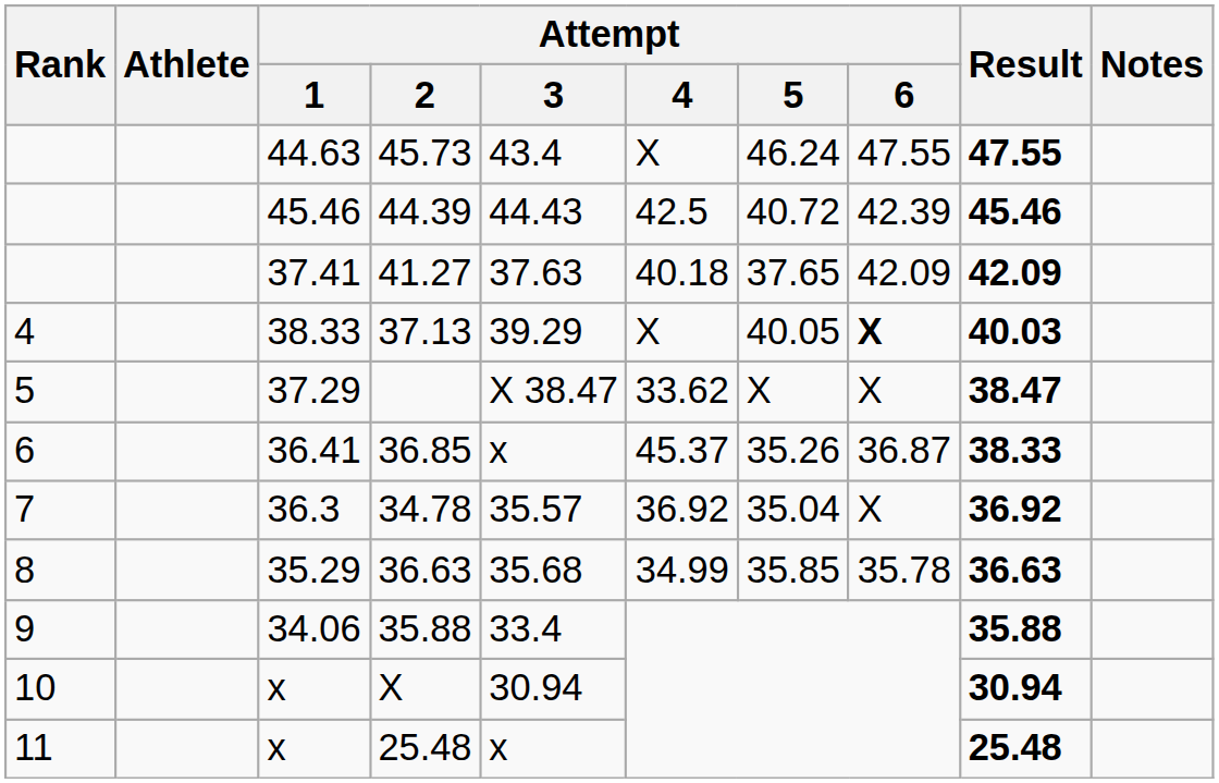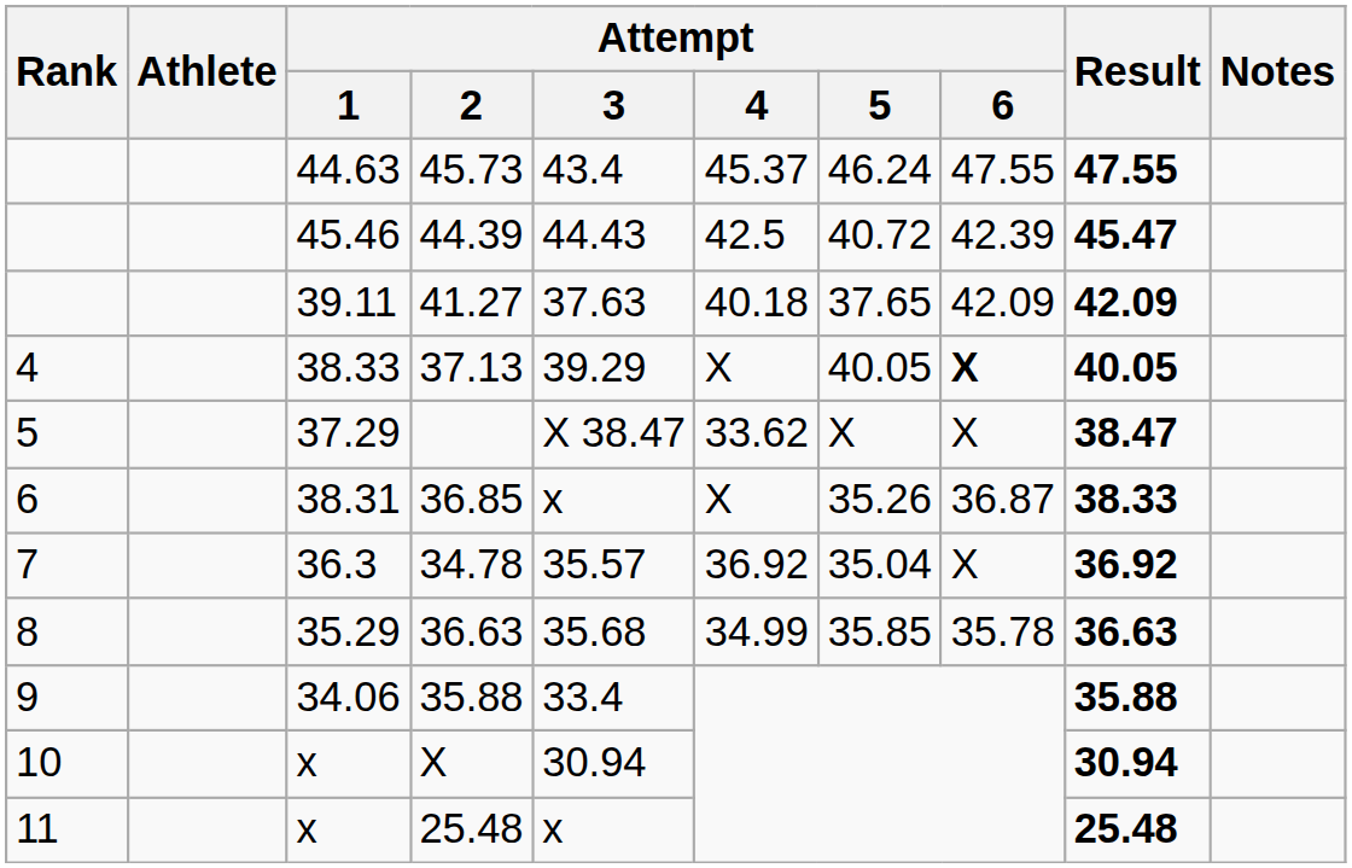 <table class='wikitable'>
 <tr>
 <th rowspan=2>Rank</th>
 <th rowspan=2>Athlete</th>
 <th colspan=6>Attempt</th>
 <th rowspan=2>Result</th>
 <th rowspan=2>Notes</th>
 </tr>
 <tr>
 <th>1</th>
 <th>2</th>
 <th>3</th>
 <th>4</th>
 <th>5</th>
 <th>6</th>
 </tr>
 <tr>
 <td></td>
 <td align=left></td>
 <td>44.63</td>
 <td>45.73</td>
 <td>43.4</td>
-<td>X</td>
+<td>45.37</td>
 <td>46.24</td>
 <td>47.55</td>
 <td><strong> 47.55 </strong></td>
 <td></td>
 </tr>
 <tr>
 <td></td>
 <td align=left></td>
 <td>45.46</td>
 <td>44.39</td>
 <td>44.43</td>
 <td>42.5</td>
 <td>40.72</td>
 <td>42.39</td>
-<td><strong> 45.46 </strong></td>
+<td><strong> 45.47 </strong></td>
 <td></td>
 </tr>
 <tr>
 <td></td>
 <td align=left></td>
-<td>37.41</td>
+<td>39.11</td>
 <td>41.27</td>
 <td>37.63</td>
 <td>40.18</td>
 <td>37.65</td>
 <td>42.09</td>
 <td><strong> 42.09 </strong></td>
 <td></td>
 </tr>
 <tr>
 <td>4</td>
 <td align=left></td>
 <td>38.33</td>
 <td>37.13</td>
 <td>39.29</td>
 <td>X</td>
 <td>40.05</td>
 <td><strong>X</strong></td>
-<td><strong> 40.03 </strong></td>
+<td><strong> 40.05 </strong></td>
 <td></td>
 </tr>
 <tr>
 <td>5</td>
 <td align=left></td>
 <td>37.29</td>
 <td></td>
 <td>X 38.47</td>
 <td>33.62</td>
 <td>X</td>
 <td>X</td>
 <td><strong> 38.47 </strong></td>
 <td></td>
 </tr>
 <tr>
 <td>6</td>
 <td align=left></td>
-<td>36.41</td>
+<td>38.31</td>
 <td>36.85</td>
 <td>x</td>
-<td>45.37</td>
+<td>X</td>
 <td>35.26</td>
 <td>36.87</td>
 <td><strong> 38.33 </strong></td>
 <td></td>
 </tr>
 <tr>
 <td>7</td>
 <td align=left></td>
 <td>36.3</td>
 <td>34.78</td>
 <td>35.57</td>
 <td>36.92</td>
 <td>35.04</td>
 <td>X</td>
 <td><strong> 36.92 </strong></td>
 <td></td>
 </tr>
 <tr>
 <td>8</td>
 <td align=left></td>
 <td>35.29</td>
 <td>36.63</td>
 <td>35.68</td>
 <td>34.99</td>
 <td>35.85</td>
 <td>35.78</td>
 <td><strong> 36.63 </strong></td>
 <td></td>
 </tr>
 <tr>
 <td>9</td>
 <td align=left></td>
 <td>34.06</td>
 <td>35.88</td>
 <td>33.4</td>
 <td colspan="3" rowspan="3"></td>
 <td><strong> 35.88 </strong></td>
 <td></td>
 </tr>
 <tr>
 <td>10</td>
 <td align=left></td>
 <td>x</td>
 <td>X</td>
 <td>30.94</td>
 <td><strong> 30.94 </strong></td>
 <td></td>
 </tr>
 <tr>
 <td>11</td>
 <td align=left></td>
 <td>x</td>
 <td>25.48</td>
 <td>x</td>
 <td><strong> 25.48 </strong></td>
 <td></td>
 </tr>
 </table>
